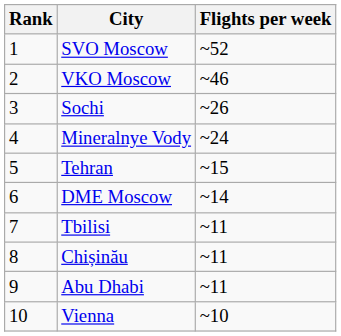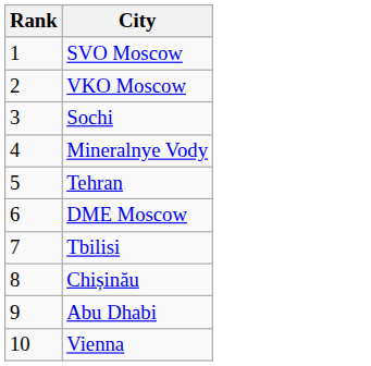 <table class="wikitable" width="align=">
 <tr>
 <th>Rank</th>
 <th>City</th>
-<th>Flights per week</th>
 </tr>
 <tr>
 <td>1</td>
 <td> <a href='#'>SVO Moscow</a></td>
-<td>~52</td>
 </tr>
 <tr>
 <td>2</td>
 <td> <a href='#'>VKO Moscow</a></td>
-<td>~46</td>
 </tr>
 <tr>
 <td>3</td>
 <td> <a href='#'>Sochi</a></td>
-<td>~26</td>
 </tr>
 <tr>
 <td>4</td>
 <td> <a href='#'>Mineralnye Vody</a></td>
-<td>~24</td>
 </tr>
 <tr>
 <td>5</td>
 <td> <a href='#'>Tehran</a></td>
-<td>~15</td>
 </tr>
 <tr>
 <td>6</td>
 <td> <a href='#'>DME Moscow</a></td>
-<td>~14</td>
 </tr>
 <tr>
 <td>7</td>
 <td> <a href='#'>Tbilisi</a></td>
-<td>~11</td>
 </tr>
 <tr>
 <td>8</td>
 <td> <a href='#'>Chișinău</a></td>
-<td>~11</td>
 </tr>
 <tr>
 <td>9</td>
 <td> <a href='#'>Abu Dhabi</a></td>
-<td>~11</td>
 </tr>
 <tr>
 <td>10</td>
 <td> <a href='#'>Vienna</a></td>
-<td>~10</td>
 </tr>
 </table>
